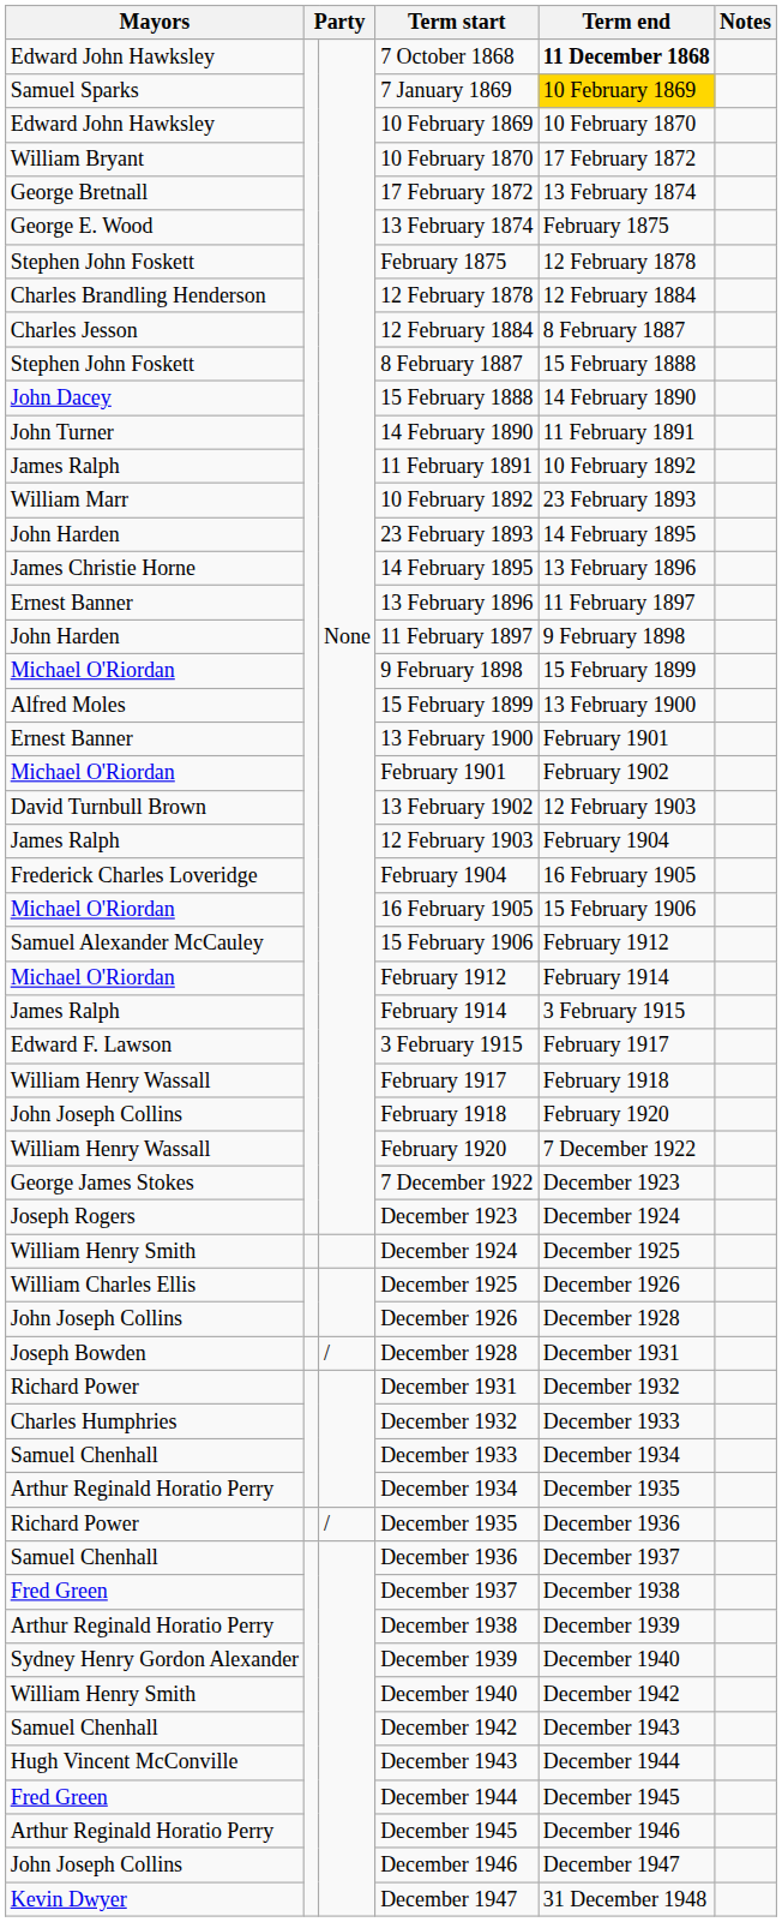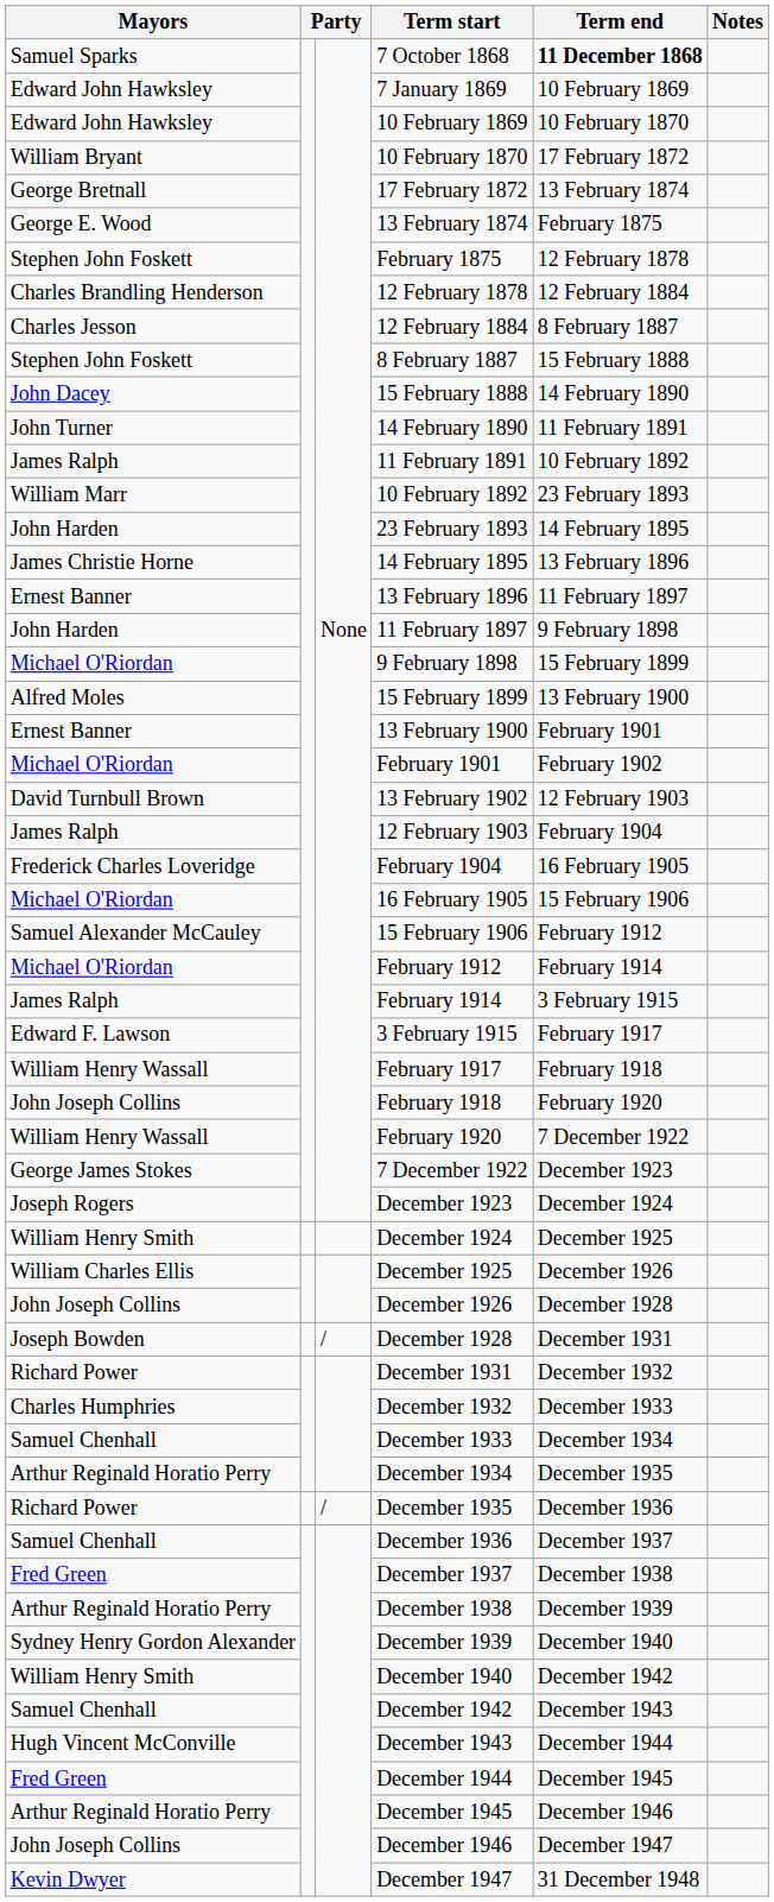 <table class="wikitable sortable">
 <tr>
 <th>Mayors</th>
 <th colspan="2">Party</th>
 <th>Term start</th>
 <th>Term end</th>
 <th>Notes</th>
 </tr>
 <tr>
-<td>Edward John Hawksley</td>
+<td>Samuel Sparks</td>
 <td rowspan="35"></td>
 <td rowspan="35">None</td>
 <td>7 October 1868</td>
 <td><strong>11 December 1868</strong></td>
 <td></td>
 </tr>
 <tr>
-<td>Samuel Sparks</td>
+<td>Edward John Hawksley</td>
 <td>7 January 1869</td>
-<td style="background: gold;">10 February 1869</td>
+<td>10 February 1869</td>
 <td></td>
 </tr>
 <tr>
 <td>Edward John Hawksley</td>
 <td>10 February 1869</td>
 <td>10 February 1870</td>
 <td></td>
 </tr>
 <tr>
 <td>William Bryant</td>
 <td>10 February 1870</td>
 <td>17 February 1872</td>
 <td></td>
 </tr>
 <tr>
 <td>George Bretnall</td>
 <td>17 February 1872</td>
 <td>13 February 1874</td>
 <td></td>
 </tr>
 <tr>
 <td>George E. Wood</td>
 <td>13 February 1874</td>
 <td>February 1875</td>
 <td></td>
 </tr>
 <tr>
 <td>Stephen John Foskett</td>
 <td>February 1875</td>
 <td>12 February 1878</td>
 <td></td>
 </tr>
 <tr>
 <td>Charles Brandling Henderson</td>
 <td>12 February 1878</td>
 <td>12 February 1884</td>
 <td></td>
 </tr>
 <tr>
 <td>Charles Jesson</td>
 <td>12 February 1884</td>
 <td>8 February 1887</td>
 <td></td>
 </tr>
 <tr>
 <td>Stephen John Foskett</td>
 <td>8 February 1887</td>
 <td>15 February 1888</td>
 <td></td>
 </tr>
 <tr>
 <td><a href='#'>John Dacey</a></td>
 <td>15 February 1888</td>
 <td>14 February 1890</td>
 <td></td>
 </tr>
 <tr>
 <td>John Turner</td>
 <td>14 February 1890</td>
 <td>11 February 1891</td>
 <td></td>
 </tr>
 <tr>
 <td>James Ralph</td>
 <td>11 February 1891</td>
 <td>10 February 1892</td>
 <td></td>
 </tr>
 <tr>
 <td>William Marr</td>
 <td>10 February 1892</td>
 <td>23 February 1893</td>
 <td></td>
 </tr>
 <tr>
 <td>John Harden</td>
 <td>23 February 1893</td>
 <td>14 February 1895</td>
 <td></td>
 </tr>
 <tr>
 <td>James Christie Horne</td>
 <td>14 February 1895</td>
 <td>13 February 1896</td>
 <td></td>
 </tr>
 <tr>
 <td>Ernest Banner</td>
 <td>13 February 1896</td>
 <td>11 February 1897</td>
 <td></td>
 </tr>
 <tr>
 <td>John Harden</td>
 <td>11 February 1897</td>
 <td>9 February 1898</td>
 <td></td>
 </tr>
 <tr>
 <td><a href='#'>Michael O'Riordan</a></td>
 <td>9 February 1898</td>
 <td>15 February 1899</td>
 <td></td>
 </tr>
 <tr>
 <td>Alfred Moles</td>
 <td>15 February 1899</td>
 <td>13 February 1900</td>
 <td></td>
 </tr>
 <tr>
 <td>Ernest Banner</td>
 <td>13 February 1900</td>
 <td>February 1901</td>
 <td></td>
 </tr>
 <tr>
 <td><a href='#'>Michael O'Riordan</a></td>
 <td>February 1901</td>
 <td>February 1902</td>
 <td></td>
 </tr>
 <tr>
 <td>David Turnbull Brown</td>
 <td>13 February 1902</td>
 <td>12 February 1903</td>
 <td></td>
 </tr>
 <tr>
 <td>James Ralph</td>
 <td>12 February 1903</td>
 <td>February 1904</td>
 <td></td>
 </tr>
 <tr>
 <td>Frederick Charles Loveridge</td>
 <td>February 1904</td>
 <td>16 February 1905</td>
 <td></td>
 </tr>
 <tr>
 <td><a href='#'>Michael O'Riordan</a></td>
 <td>16 February 1905</td>
 <td>15 February 1906</td>
 <td></td>
 </tr>
 <tr>
 <td>Samuel Alexander McCauley</td>
 <td>15 February 1906</td>
 <td>February 1912</td>
 <td></td>
 </tr>
 <tr>
 <td><a href='#'>Michael O'Riordan</a></td>
 <td>February 1912</td>
 <td>February 1914</td>
 <td></td>
 </tr>
 <tr>
 <td>James Ralph</td>
 <td>February 1914</td>
 <td>3 February 1915</td>
 <td></td>
 </tr>
 <tr>
 <td>Edward F. Lawson</td>
 <td>3 February 1915</td>
 <td>February 1917</td>
 <td></td>
 </tr>
 <tr>
 <td>William Henry Wassall</td>
 <td>February 1917</td>
 <td>February 1918</td>
 <td></td>
 </tr>
 <tr>
 <td>John Joseph Collins</td>
 <td>February 1918</td>
 <td>February 1920</td>
 <td></td>
 </tr>
 <tr>
 <td>William Henry Wassall</td>
 <td>February 1920</td>
 <td>7 December 1922</td>
 <td></td>
 </tr>
 <tr>
 <td>George James Stokes</td>
 <td>7 December 1922</td>
 <td>December 1923</td>
 <td></td>
 </tr>
 <tr>
 <td>Joseph Rogers</td>
 <td>December 1923</td>
 <td>December 1924</td>
 <td></td>
 </tr>
 <tr>
 <td>William Henry Smith</td>
 <td> </td>
 <td></td>
 <td>December 1924</td>
 <td>December 1925</td>
 <td></td>
 </tr>
 <tr>
 <td>William Charles Ellis</td>
 <td rowspan="2" > </td>
 <td rowspan="2"></td>
 <td>December 1925</td>
 <td>December 1926</td>
 <td></td>
 </tr>
 <tr>
 <td>John Joseph Collins</td>
 <td>December 1926</td>
 <td>December 1928</td>
 <td></td>
 </tr>
 <tr>
 <td>Joseph Bowden</td>
 <td> </td>
 <td> / </td>
 <td>December 1928</td>
 <td>December 1931</td>
 <td></td>
 </tr>
 <tr>
 <td>Richard Power</td>
 <td rowspan="4" > </td>
 <td rowspan="4"></td>
 <td>December 1931</td>
 <td>December 1932</td>
 <td></td>
 </tr>
 <tr>
 <td>Charles Humphries</td>
 <td>December 1932</td>
 <td>December 1933</td>
 <td></td>
 </tr>
 <tr>
 <td>Samuel Chenhall</td>
 <td>December 1933</td>
 <td>December 1934</td>
 <td></td>
 </tr>
 <tr>
 <td>Arthur Reginald Horatio Perry</td>
 <td>December 1934</td>
 <td>December 1935</td>
 <td></td>
 </tr>
 <tr>
 <td>Richard Power</td>
 <td> </td>
 <td> / </td>
 <td>December 1935</td>
 <td>December 1936</td>
 <td></td>
 </tr>
 <tr>
 <td>Samuel Chenhall</td>
 <td rowspan="11" > </td>
 <td rowspan="11"></td>
 <td>December 1936</td>
 <td>December 1937</td>
 <td></td>
 </tr>
 <tr>
 <td><a href='#'>Fred Green</a></td>
 <td>December 1937</td>
 <td>December 1938</td>
 <td></td>
 </tr>
 <tr>
 <td>Arthur Reginald Horatio Perry</td>
 <td>December 1938</td>
 <td>December 1939</td>
 <td></td>
 </tr>
 <tr>
 <td>Sydney Henry Gordon Alexander</td>
 <td>December 1939</td>
 <td>December 1940</td>
 <td></td>
 </tr>
 <tr>
 <td>William Henry Smith</td>
 <td>December 1940</td>
 <td>December 1942</td>
 <td></td>
 </tr>
 <tr>
 <td>Samuel Chenhall</td>
 <td>December 1942</td>
 <td>December 1943</td>
 <td></td>
 </tr>
 <tr>
 <td>Hugh Vincent McConville</td>
 <td>December 1943</td>
 <td>December 1944</td>
 <td></td>
 </tr>
 <tr>
 <td><a href='#'>Fred Green</a></td>
 <td>December 1944</td>
 <td>December 1945</td>
 <td></td>
 </tr>
 <tr>
 <td>Arthur Reginald Horatio Perry</td>
 <td>December 1945</td>
 <td>December 1946</td>
 <td></td>
 </tr>
 <tr>
 <td>John Joseph Collins</td>
 <td>December 1946</td>
 <td>December 1947</td>
 <td></td>
 </tr>
 <tr>
 <td><a href='#'>Kevin Dwyer</a></td>
 <td>December 1947</td>
 <td>31 December 1948</td>
 <td></td>
 </tr>
 </table>
